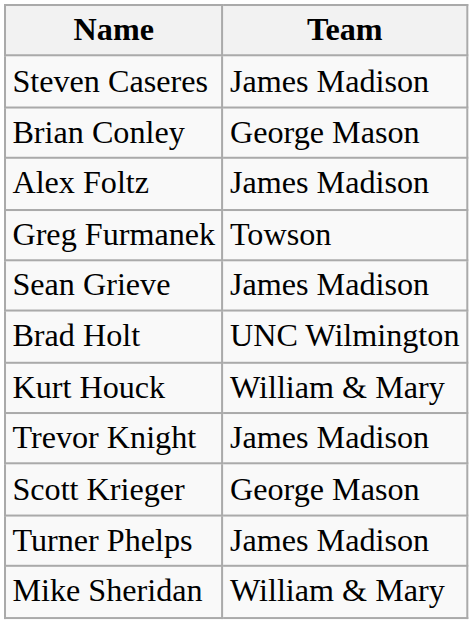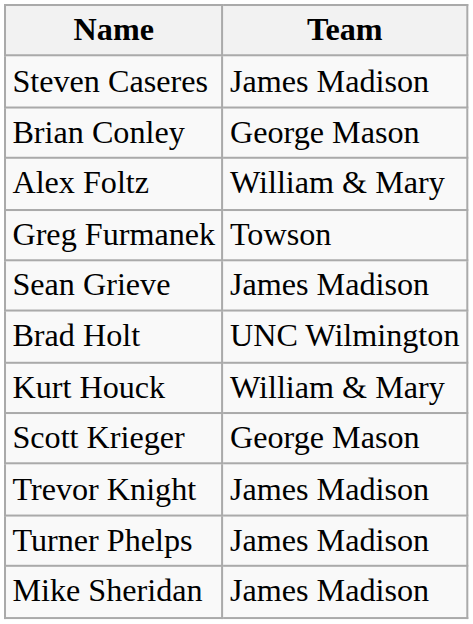 <table class=wikitable>
 <tr>
 <th>Name</th>
 <th>Team</th>
 </tr>
 <tr>
 <td>Steven  Caseres</td>
 <td>James Madison</td>
 </tr>
 <tr>
 <td>Brian  Conley</td>
 <td>George Mason</td>
 </tr>
 <tr>
 <td>Alex  Foltz</td>
-<td>James Madison</td>
+<td>William & Mary</td>
 </tr>
 <tr>
 <td>Greg Furmanek</td>
 <td>Towson</td>
 </tr>
 <tr>
 <td>Sean Grieve</td>
 <td>James Madison</td>
 </tr>
 <tr>
 <td>Brad Holt</td>
 <td>UNC Wilmington</td>
 </tr>
 <tr>
 <td>Kurt Houck</td>
 <td>William & Mary</td>
 </tr>
 <tr>
+<td>Scott Krieger</td>
+<td>George Mason</td>
+</tr>
+<tr>
 <td>Trevor Knight</td>
 <td>James Madison</td>
-</tr>
-<tr>
-<td>Scott Krieger</td>
-<td>George Mason</td>
 </tr>
 <tr>
 <td>Turner Phelps</td>
 <td>James Madison</td>
 </tr>
 <tr>
 <td>Mike Sheridan</td>
-<td>William & Mary</td>
+<td>James Madison</td>
 </tr>
 </table>
